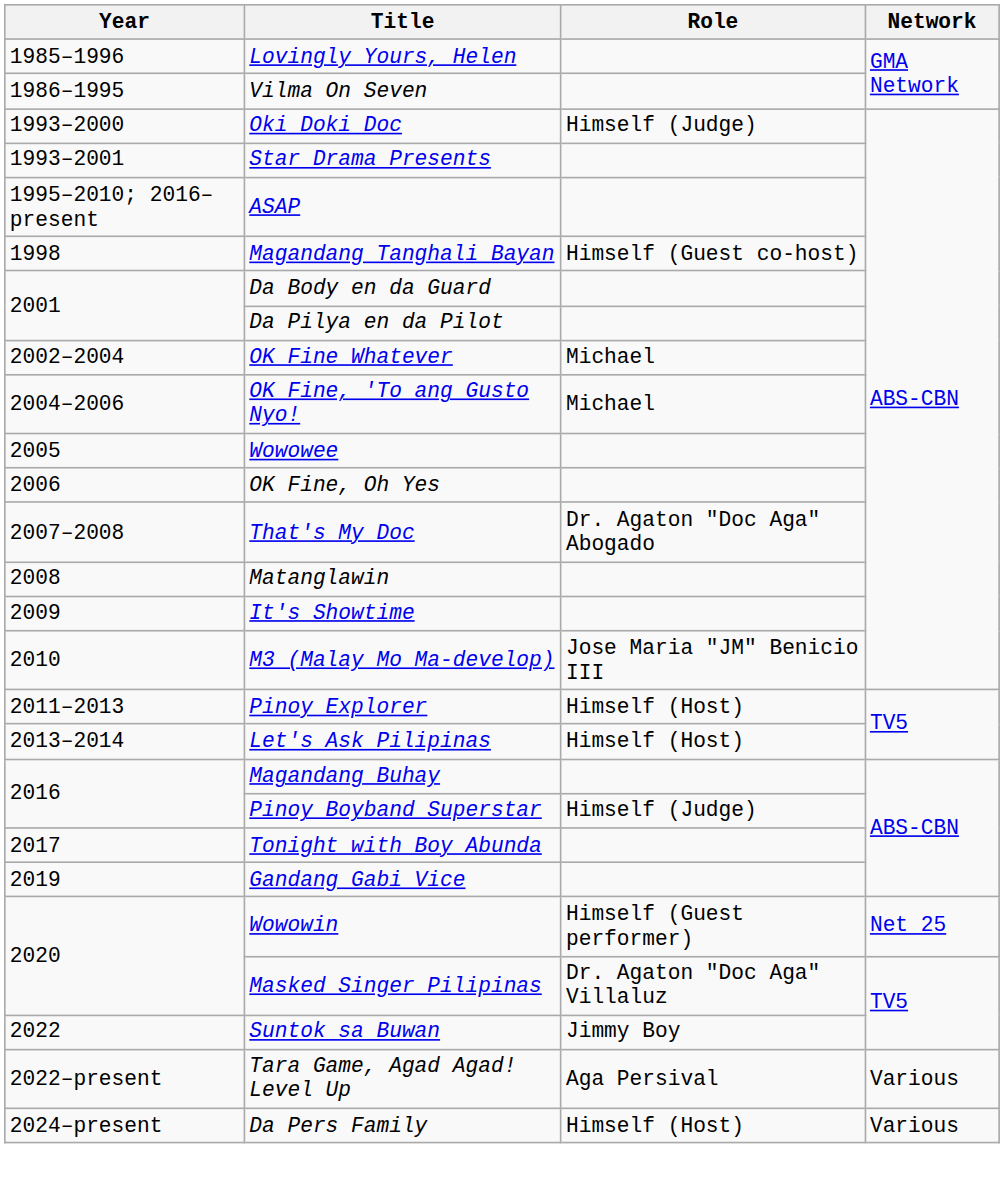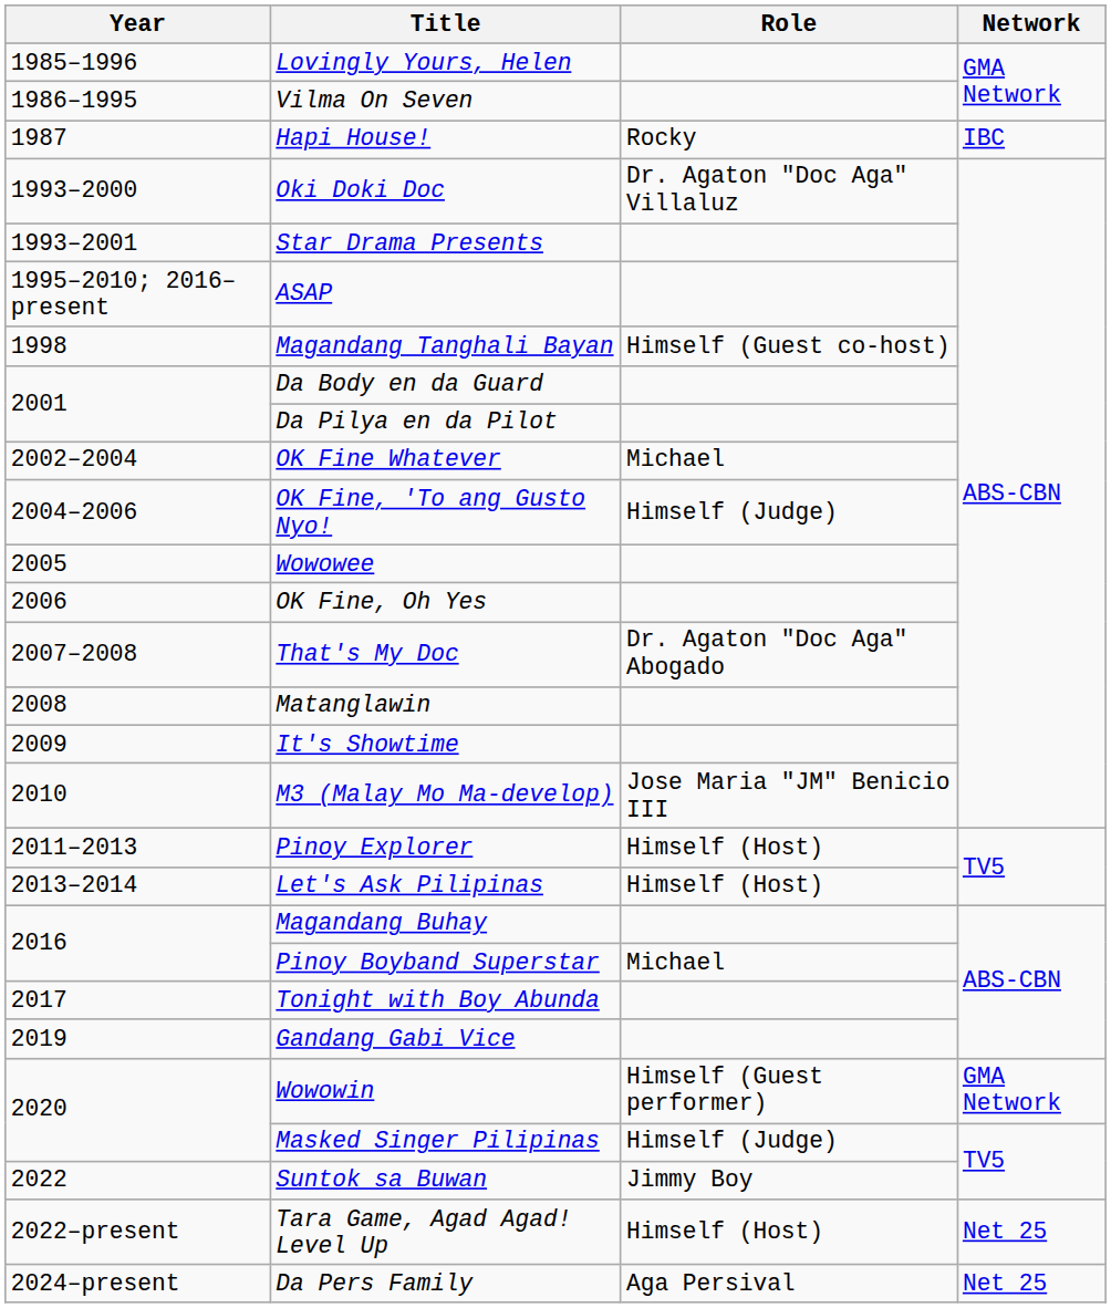 <table class="wikitable">
 <tr>
 <th>Year</th>
 <th>Title</th>
 <th>Role</th>
 <th>Network</th>
 </tr>
 <tr>
 <td>1985–1996</td>
 <td><em><a href='#'>Lovingly Yours, Helen</a></em></td>
 <td></td>
 <td rowspan="2"><a href='#'>GMA Network</a></td>
 </tr>
 <tr>
 <td>1986–1995</td>
 <td><em>Vilma On Seven</em></td>
 <td></td>
 </tr>
 <tr>
+<td>1987</td>
+<td><em><a href='#'>Hapi House!</a></em></td>
+<td>Rocky</td>
+<td><a href='#'>IBC</a></td>
+</tr>
+<tr>
 <td>1993–2000</td>
 <td><em><a href='#'>Oki Doki Doc</a></em></td>
-<td>Himself (Judge)</td>
+<td>Dr. Agaton "Doc Aga" Villaluz</td>
 <td rowspan="14"><a href='#'>ABS-CBN</a></td>
 </tr>
 <tr>
 <td>1993–2001</td>
 <td><em><a href='#'>Star Drama Presents</a></em></td>
 <td></td>
 </tr>
 <tr>
 <td>1995–2010; 2016–present</td>
 <td><em><a href='#'>ASAP</a></em></td>
 <td></td>
 </tr>
 <tr>
 <td>1998</td>
 <td><em><a href='#'>Magandang Tanghali Bayan</a></em></td>
 <td>Himself (Guest co-host)</td>
 </tr>
 <tr>
 <td rowspan="2">2001</td>
 <td><em>Da Body en da Guard</em></td>
 <td></td>
 </tr>
 <tr>
 <td><em>Da Pilya en da Pilot</em></td>
 <td></td>
 </tr>
 <tr>
 <td>2002–2004</td>
 <td><em><a href='#'>OK Fine Whatever</a></em></td>
 <td>Michael</td>
 </tr>
 <tr>
 <td>2004–2006</td>
 <td><em><a href='#'>OK Fine, 'To ang Gusto Nyo!</a></em></td>
-<td>Michael</td>
+<td>Himself (Judge)</td>
 </tr>
 <tr>
 <td>2005</td>
 <td><em><a href='#'>Wowowee</a></em></td>
 <td></td>
 </tr>
 <tr>
 <td>2006</td>
 <td><em>OK Fine, Oh Yes</em></td>
 <td></td>
 </tr>
 <tr>
 <td>2007–2008</td>
 <td><em><a href='#'>That's My Doc</a></em></td>
 <td>Dr. Agaton "Doc Aga" Abogado</td>
 </tr>
 <tr>
 <td>2008</td>
 <td><em>Matanglawin</em></td>
 <td></td>
 </tr>
 <tr>
 <td>2009</td>
 <td><em><a href='#'>It's Showtime</a></em></td>
 <td></td>
 </tr>
 <tr>
 <td>2010</td>
 <td><em><a href='#'>M3 (Malay Mo Ma-develop)</a></em></td>
 <td>Jose Maria "JM" Benicio III</td>
 </tr>
 <tr>
 <td>2011–2013</td>
 <td><em><a href='#'>Pinoy Explorer</a></em></td>
 <td>Himself (Host)</td>
 <td rowspan="2"><a href='#'>TV5</a></td>
 </tr>
 <tr>
 <td>2013–2014</td>
 <td><em><a href='#'>Let's Ask Pilipinas</a></em></td>
 <td>Himself (Host)</td>
 </tr>
 <tr>
 <td rowspan="2">2016</td>
 <td><em><a href='#'>Magandang Buhay</a></em></td>
 <td></td>
 <td rowspan="4"><a href='#'>ABS-CBN</a></td>
 </tr>
 <tr>
 <td><em><a href='#'>Pinoy Boyband Superstar</a></em></td>
-<td>Himself (Judge)</td>
+<td>Michael</td>
 </tr>
 <tr>
 <td>2017</td>
 <td><em><a href='#'>Tonight with Boy Abunda</a></em></td>
 <td></td>
 </tr>
 <tr>
 <td>2019</td>
 <td><em><a href='#'>Gandang Gabi Vice</a></em></td>
 <td></td>
 </tr>
 <tr>
 <td rowspan="2">2020</td>
 <td><em><a href='#'>Wowowin</a></em></td>
 <td>Himself (Guest performer)</td>
-<td><a href='#'>Net 25</a></td>
+<td><a href='#'>GMA Network</a></td>
 </tr>
 <tr>
 <td><em><a href='#'>Masked Singer Pilipinas</a></em></td>
-<td>Dr. Agaton "Doc Aga" Villaluz</td>
+<td>Himself (Judge)</td>
 <td rowspan="2"><a href='#'>TV5</a></td>
 </tr>
 <tr>
 <td>2022</td>
 <td><em><a href='#'>Suntok sa Buwan</a></em></td>
 <td>Jimmy Boy</td>
 </tr>
 <tr>
 <td>2022–present</td>
 <td><em>Tara Game, Agad Agad! Level Up</em></td>
-<td>Aga Persival</td>
-<td>Various</td>
+<td>Himself (Host)</td>
+<td><a href='#'>Net 25</a></td>
 </tr>
 <tr>
 <td>2024–present</td>
 <td><em>Da Pers Family</em></td>
-<td>Himself (Host)</td>
-<td>Various</td>
+<td>Aga Persival</td>
+<td><a href='#'>Net 25</a></td>
 </tr>
 </table>
